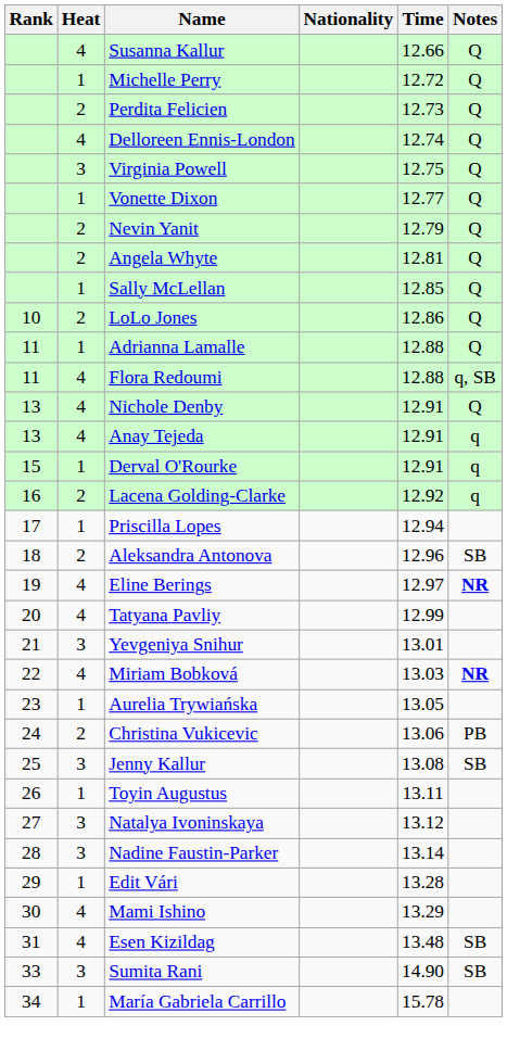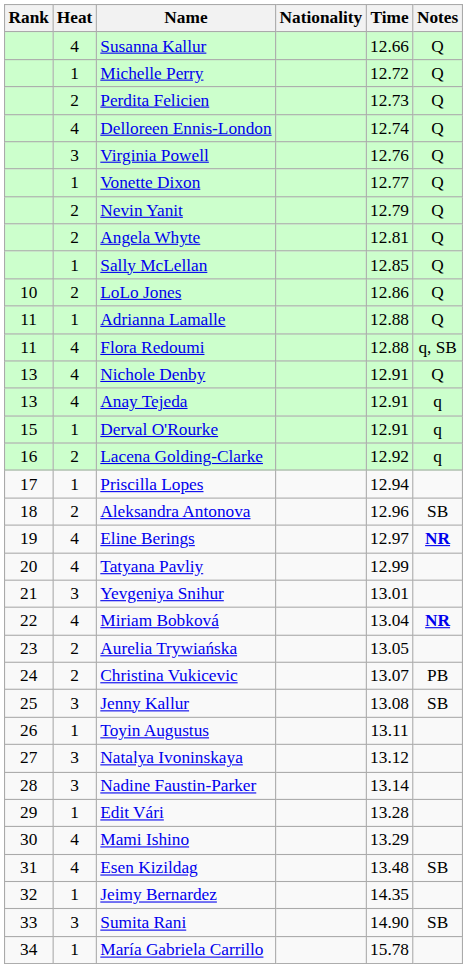 <table class="wikitable sortable" style="text-align:center">
 <tr>
 <th>Rank</th>
 <th>Heat</th>
 <th>Name</th>
 <th>Nationality</th>
 <th>Time</th>
 <th>Notes</th>
 </tr>
 <tr bgcolor=ccffcc>
 <td></td>
 <td>4</td>
 <td align=left><a href='#'>Susanna Kallur</a></td>
 <td align=left></td>
 <td>12.66</td>
 <td>Q</td>
 </tr>
 <tr bgcolor=ccffcc>
 <td></td>
 <td>1</td>
 <td align=left><a href='#'>Michelle Perry</a></td>
 <td align=left></td>
 <td>12.72</td>
 <td>Q</td>
 </tr>
 <tr bgcolor=ccffcc>
 <td></td>
 <td>2</td>
 <td align=left><a href='#'>Perdita Felicien</a></td>
 <td align=left></td>
 <td>12.73</td>
 <td>Q</td>
 </tr>
 <tr bgcolor=ccffcc>
 <td></td>
 <td>4</td>
 <td align=left><a href='#'>Delloreen Ennis-London</a></td>
 <td align=left></td>
 <td>12.74</td>
 <td>Q</td>
 </tr>
 <tr bgcolor=ccffcc>
 <td></td>
 <td>3</td>
 <td align=left><a href='#'>Virginia Powell</a></td>
 <td align=left></td>
-<td>12.75</td>
+<td>12.76</td>
 <td>Q</td>
 </tr>
 <tr bgcolor=ccffcc>
 <td></td>
 <td>1</td>
 <td align=left><a href='#'>Vonette Dixon</a></td>
 <td align=left></td>
 <td>12.77</td>
 <td>Q</td>
 </tr>
 <tr bgcolor=ccffcc>
 <td></td>
 <td>2</td>
 <td align=left><a href='#'>Nevin Yanit</a></td>
 <td align=left></td>
 <td>12.79</td>
 <td>Q</td>
 </tr>
 <tr bgcolor=ccffcc>
 <td></td>
 <td>2</td>
 <td align=left><a href='#'>Angela Whyte</a></td>
 <td align=left></td>
 <td>12.81</td>
 <td>Q</td>
 </tr>
 <tr bgcolor=ccffcc>
 <td></td>
 <td>1</td>
 <td align=left><a href='#'>Sally McLellan</a></td>
 <td align=left></td>
 <td>12.85</td>
 <td>Q</td>
 </tr>
 <tr bgcolor=ccffcc>
 <td>10</td>
 <td>2</td>
 <td align=left><a href='#'>LoLo Jones</a></td>
 <td align=left></td>
 <td>12.86</td>
 <td>Q</td>
 </tr>
 <tr bgcolor=ccffcc>
 <td>11</td>
 <td>1</td>
 <td align=left><a href='#'>Adrianna Lamalle</a></td>
 <td align=left></td>
 <td>12.88</td>
 <td>Q</td>
 </tr>
 <tr bgcolor=ccffcc>
 <td>11</td>
 <td>4</td>
 <td align=left><a href='#'>Flora Redoumi</a></td>
 <td align=left></td>
 <td>12.88</td>
 <td>q, SB</td>
 </tr>
 <tr bgcolor=ccffcc>
 <td>13</td>
 <td>4</td>
 <td align=left><a href='#'>Nichole Denby</a></td>
 <td align=left></td>
 <td>12.91</td>
 <td>Q</td>
 </tr>
 <tr bgcolor=ccffcc>
 <td>13</td>
 <td>4</td>
 <td align=left><a href='#'>Anay Tejeda</a></td>
 <td align=left></td>
 <td>12.91</td>
 <td>q</td>
 </tr>
 <tr bgcolor=ccffcc>
 <td>15</td>
 <td>1</td>
 <td align=left><a href='#'>Derval O'Rourke</a></td>
 <td align=left></td>
 <td>12.91</td>
 <td>q</td>
 </tr>
 <tr bgcolor=ccffcc>
 <td>16</td>
 <td>2</td>
 <td align=left><a href='#'>Lacena Golding-Clarke</a></td>
 <td align=left></td>
 <td>12.92</td>
 <td>q</td>
 </tr>
 <tr>
 <td>17</td>
 <td>1</td>
 <td align=left><a href='#'>Priscilla Lopes</a></td>
 <td align=left></td>
 <td>12.94</td>
 <td></td>
 </tr>
 <tr>
 <td>18</td>
 <td>2</td>
 <td align=left><a href='#'>Aleksandra Antonova</a></td>
 <td align=left></td>
 <td>12.96</td>
 <td>SB</td>
 </tr>
 <tr>
 <td>19</td>
 <td>4</td>
 <td align=left><a href='#'>Eline Berings</a></td>
 <td align=left></td>
 <td>12.97</td>
 <td><strong><a href='#'>NR</a></strong></td>
 </tr>
 <tr>
 <td>20</td>
 <td>4</td>
 <td align=left><a href='#'>Tatyana Pavliy</a></td>
 <td align=left></td>
 <td>12.99</td>
 <td></td>
 </tr>
 <tr>
 <td>21</td>
 <td>3</td>
 <td align=left><a href='#'>Yevgeniya Snihur</a></td>
 <td align=left></td>
 <td>13.01</td>
 <td></td>
 </tr>
 <tr>
 <td>22</td>
 <td>4</td>
 <td align=left><a href='#'>Miriam Bobková</a></td>
 <td align=left></td>
-<td>13.03</td>
+<td>13.04</td>
 <td><strong><a href='#'>NR</a></strong></td>
 </tr>
 <tr>
 <td>23</td>
-<td>1</td>
+<td>2</td>
 <td align=left><a href='#'>Aurelia Trywiańska</a></td>
 <td align=left></td>
 <td>13.05</td>
 <td></td>
 </tr>
 <tr>
 <td>24</td>
 <td>2</td>
 <td align=left><a href='#'>Christina Vukicevic</a></td>
 <td align=left></td>
-<td>13.06</td>
+<td>13.07</td>
 <td>PB</td>
 </tr>
 <tr>
 <td>25</td>
 <td>3</td>
 <td align=left><a href='#'>Jenny Kallur</a></td>
 <td align=left></td>
 <td>13.08</td>
 <td>SB</td>
 </tr>
 <tr>
 <td>26</td>
 <td>1</td>
 <td align=left><a href='#'>Toyin Augustus</a></td>
 <td align=left></td>
 <td>13.11</td>
 <td></td>
 </tr>
 <tr>
 <td>27</td>
 <td>3</td>
 <td align=left><a href='#'>Natalya Ivoninskaya</a></td>
 <td align=left></td>
 <td>13.12</td>
 <td></td>
 </tr>
 <tr>
 <td>28</td>
 <td>3</td>
 <td align=left><a href='#'>Nadine Faustin-Parker</a></td>
 <td align=left></td>
 <td>13.14</td>
 <td></td>
 </tr>
 <tr>
 <td>29</td>
 <td>1</td>
 <td align=left><a href='#'>Edit Vári</a></td>
 <td align=left></td>
 <td>13.28</td>
 <td></td>
 </tr>
 <tr>
 <td>30</td>
 <td>4</td>
 <td align=left><a href='#'>Mami Ishino</a></td>
 <td align=left></td>
 <td>13.29</td>
 <td></td>
 </tr>
 <tr>
 <td>31</td>
 <td>4</td>
 <td align=left><a href='#'>Esen Kizildag</a></td>
 <td align=left></td>
 <td>13.48</td>
 <td>SB</td>
 </tr>
 <tr>
+<td>32</td>
+<td>1</td>
+<td align=left><a href='#'>Jeimy Bernardez</a></td>
+<td align=left></td>
+<td>14.35</td>
+<td></td>
+</tr>
+<tr>
 <td>33</td>
 <td>3</td>
 <td align=left><a href='#'>Sumita Rani</a></td>
 <td align=left></td>
 <td>14.90</td>
 <td>SB</td>
 </tr>
 <tr>
 <td>34</td>
 <td>1</td>
 <td align=left><a href='#'>María Gabriela Carrillo</a></td>
 <td align=left></td>
 <td>15.78</td>
 <td></td>
 </tr>
 </table>
